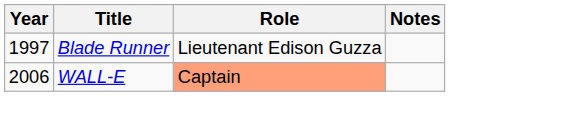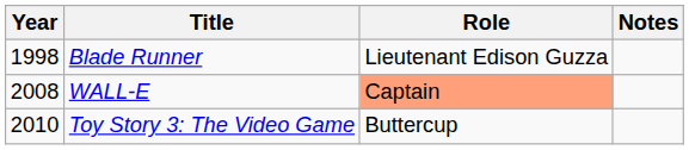 <table class="wikitable sortable">
 <tr>
 <th>Year</th>
 <th>Title</th>
 <th>Role</th>
 <th class="unsortable">Notes</th>
 </tr>
 <tr>
-<td>1997</td>
+<td>1998</td>
 <td><em><a href='#'>Blade Runner</a></em></td>
 <td>Lieutenant Edison Guzza</td>
 <td></td>
 </tr>
 <tr>
-<td>2006</td>
+<td>2008</td>
 <td><em><a href='#'>WALL-E</a></em></td>
 <td style="background: lightsalmon;">Captain</td>
 <td></td>
 </tr>
+<tr>
+<td>2010</td>
+<td><em><a href='#'>Toy Story 3: The Video Game</a></em></td>
+<td>Buttercup</td>
+<td></td>
+</tr>
 </table>
